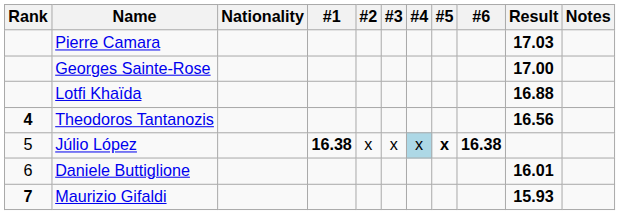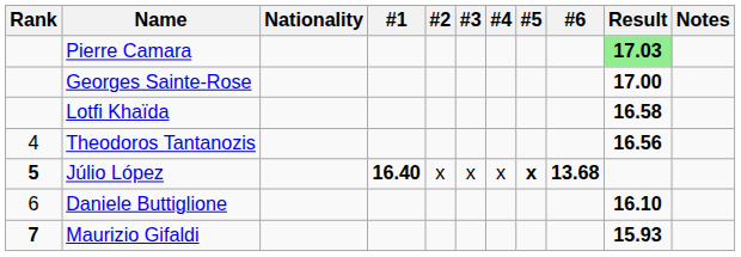 <table class="wikitable sortable" style="text-align:center">
 <tr>
 <th>Rank</th>
 <th>Name</th>
 <th>Nationality</th>
 <th>#1</th>
 <th>#2</th>
 <th>#3</th>
 <th>#4</th>
 <th>#5</th>
 <th>#6</th>
 <th>Result</th>
 <th>Notes</th>
 </tr>
 <tr>
 <td></td>
 <td align=left><a href='#'>Pierre Camara</a></td>
 <td align=left></td>
 <td></td>
 <td></td>
 <td></td>
 <td></td>
 <td></td>
 <td></td>
-<td><strong>17.03</strong></td>
+<td style="background: lightgreen;"><strong>17.03</strong></td>
 <td></td>
 </tr>
 <tr>
 <td></td>
 <td align=left><a href='#'>Georges Sainte-Rose</a></td>
 <td align=left></td>
 <td></td>
 <td></td>
 <td></td>
 <td></td>
 <td></td>
 <td></td>
 <td><strong>17.00</strong></td>
 <td></td>
 </tr>
 <tr>
 <td></td>
 <td align=left><a href='#'>Lotfi Khaïda</a></td>
 <td align=left></td>
 <td></td>
 <td></td>
 <td></td>
 <td></td>
 <td></td>
 <td></td>
-<td><strong>16.88</strong></td>
+<td><strong>16.58</strong></td>
 <td></td>
 </tr>
 <tr>
-<td><strong>4</strong></td>
+<td>4</td>
 <td align=left><a href='#'>Theodoros Tantanozis</a></td>
 <td align=left></td>
 <td></td>
 <td></td>
 <td></td>
 <td></td>
 <td></td>
 <td></td>
 <td><strong>16.56</strong></td>
 <td></td>
 </tr>
 <tr>
-<td>5</td>
+<td><strong>5</strong></td>
 <td align=left><a href='#'>Júlio López</a></td>
 <td align=left></td>
-<td><strong>16.38</strong></td>
+<td><strong>16.40</strong></td>
 <td>x</td>
 <td>x</td>
-<td style="background: lightblue;">x</td>
+<td>x</td>
 <td><strong>x</strong></td>
-<td><strong>16.38</strong></td>
+<td><strong>13.68</strong></td>
 <td></td>
 </tr>
 <tr>
 <td>6</td>
 <td align=left><a href='#'>Daniele Buttiglione</a></td>
 <td align=left></td>
 <td></td>
 <td></td>
 <td></td>
 <td></td>
 <td></td>
 <td></td>
-<td><strong>16.01</strong></td>
+<td><strong>16.10</strong></td>
 <td></td>
 </tr>
 <tr>
 <td><strong>7</strong></td>
 <td align=left><a href='#'>Maurizio Gifaldi</a></td>
 <td align=left></td>
 <td></td>
 <td></td>
 <td></td>
 <td></td>
 <td></td>
 <td></td>
 <td><strong>15.93</strong></td>
 <td></td>
 </tr>
 </table>
